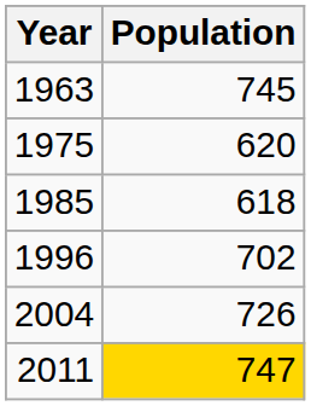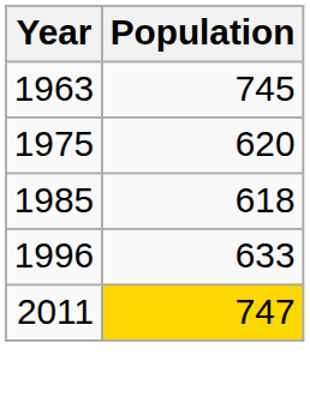 <table class="wikitable" style="line-height:1.1em;">
 <tr>
 <th>Year</th>
 <th>Population</th>
 </tr>
 <tr align="right">
 <td>1963</td>
 <td>745</td>
 </tr>
 <tr align="right">
 <td>1975</td>
 <td>620</td>
 </tr>
 <tr align="right">
 <td>1985</td>
 <td>618</td>
 </tr>
 <tr align="right">
 <td>1996</td>
-<td>702</td>
-</tr>
-<tr align="right">
-<td>2004</td>
-<td>726</td>
+<td>633</td>
 </tr>
 <tr align="right">
 <td>2011</td>
 <td style="background: gold;">747</td>
 </tr>
 </table>
